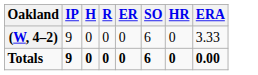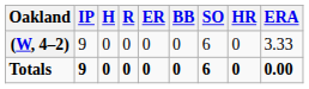 <table class="wikitable sortable">
 <tr>
 <th scope = "col">Oakland</th>
 <th scope = "col"><a href='#'>IP</a></th>
 <th scope = "col"><a href='#'>H</a></th>
 <th scope = "col"><a href='#'>R</a></th>
 <th scope = "col"><a href='#'>ER</a></th>
+<th scope = "col"><a href='#'>BB</a></th>
 <th scope = "col"><a href='#'>SO</a></th>
 <th scope = "col"><a href='#'>HR</a></th>
 <th scope = "col"><a href='#'>ERA</a></th>
 </tr>
 <tr>
 <th scope = "row"> (<a href='#'>W</a>, 4–2)</th>
 <td>9</td>
+<td>0</td>
 <td>0</td>
 <td>0</td>
 <td>0</td>
 <td>6</td>
 <td>0</td>
 <td>3.33</td>
 </tr>
 <tr class="sortbottom">
 <td><strong>Totals</strong></td>
 <td><strong>9</strong></td>
 <td><strong>0</strong></td>
 <td><strong>0</strong></td>
 <td><strong>0</strong></td>
+<td><strong>0</strong></td>
 <td><strong>6</strong></td>
 <td><strong>0</strong></td>
 <td><strong>0.00</strong></td>
 </tr>
 </table>
